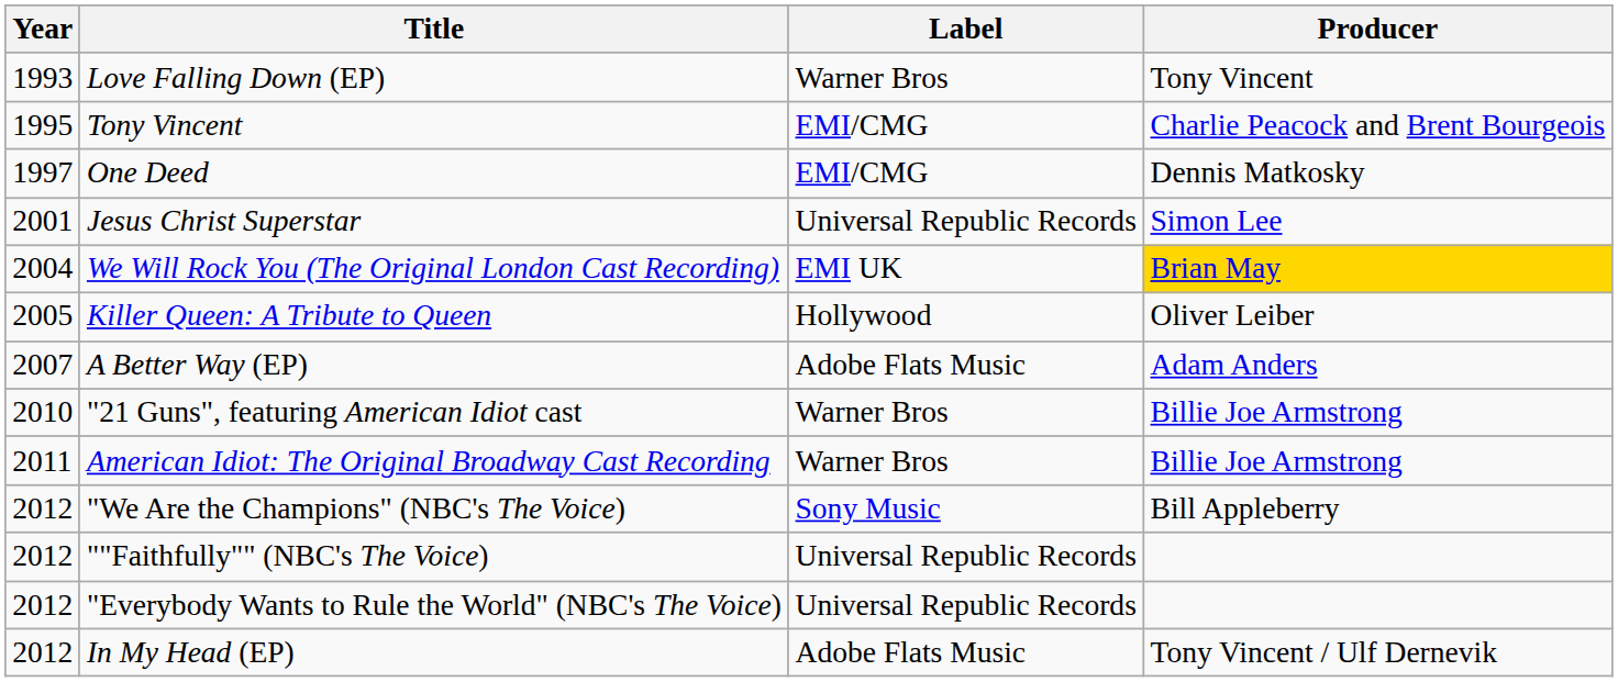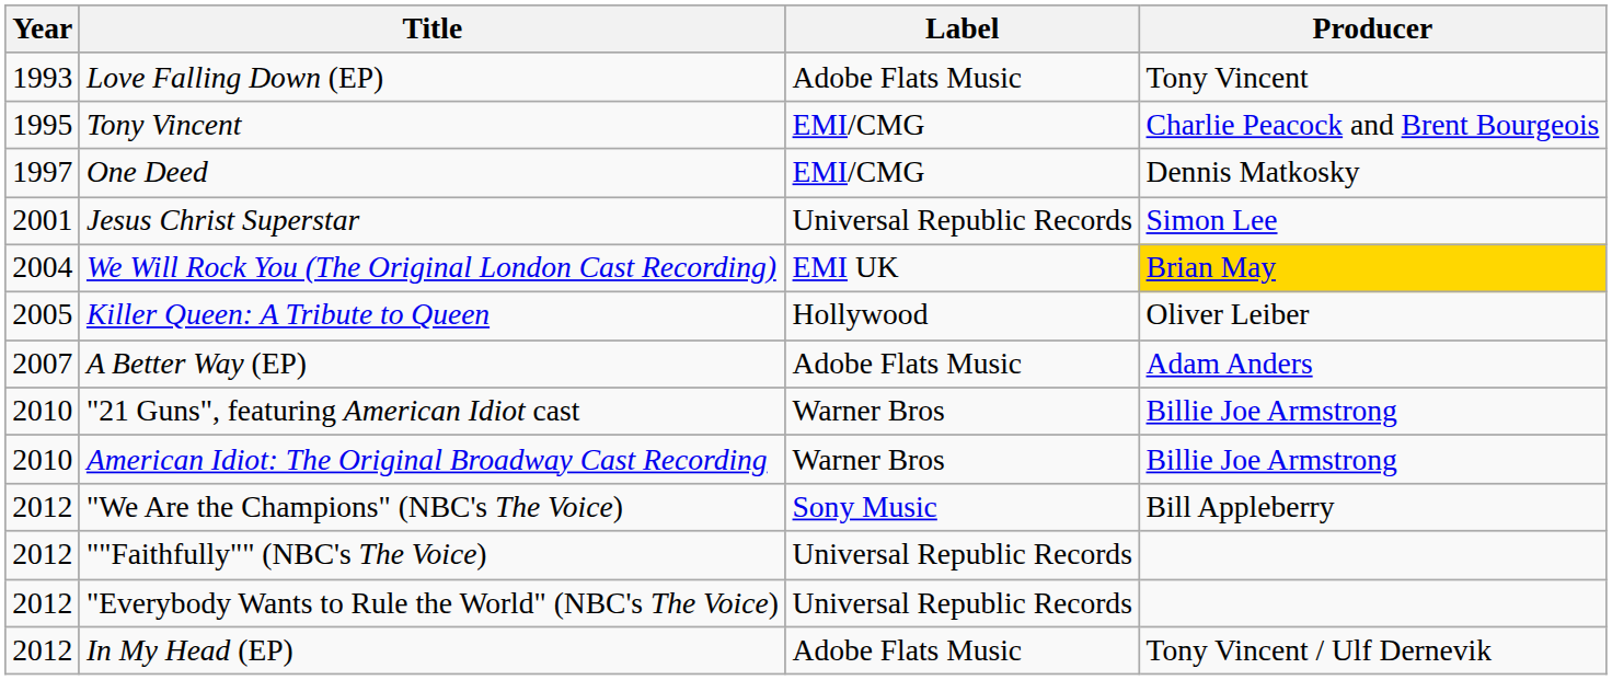 <table class="wikitable">
 <tr>
 <th>Year</th>
 <th>Title</th>
 <th>Label</th>
 <th>Producer</th>
 </tr>
 <tr>
 <td>1993</td>
 <td><em>Love Falling Down</em> (EP)</td>
-<td>Warner Bros</td>
+<td>Adobe Flats Music</td>
 <td>Tony Vincent</td>
 </tr>
 <tr>
 <td>1995</td>
 <td><em>Tony Vincent</em></td>
 <td><a href='#'>EMI</a>/CMG</td>
 <td><a href='#'>Charlie Peacock</a> and <a href='#'>Brent Bourgeois</a></td>
 </tr>
 <tr>
 <td>1997</td>
 <td><em>One Deed</em></td>
 <td><a href='#'>EMI</a>/CMG</td>
 <td>Dennis Matkosky</td>
 </tr>
 <tr>
 <td>2001</td>
 <td><em>Jesus Christ Superstar</em></td>
 <td>Universal Republic Records</td>
 <td><a href='#'>Simon Lee</a></td>
 </tr>
 <tr>
 <td>2004</td>
 <td><em><a href='#'>We Will Rock You (The Original London Cast Recording)</a></em></td>
 <td><a href='#'>EMI</a> UK</td>
 <td style="background: gold;"><a href='#'>Brian May</a></td>
 </tr>
 <tr>
 <td>2005</td>
 <td><em><a href='#'>Killer Queen: A Tribute to Queen</a></em></td>
 <td>Hollywood</td>
 <td>Oliver Leiber</td>
 </tr>
 <tr>
 <td>2007</td>
 <td><em>A Better Way</em> (EP)</td>
 <td>Adobe Flats Music</td>
 <td><a href='#'>Adam Anders</a></td>
 </tr>
 <tr>
 <td>2010</td>
 <td>"21 Guns", featuring <em>American Idiot</em> cast</td>
 <td>Warner Bros</td>
 <td><a href='#'>Billie Joe Armstrong</a></td>
 </tr>
 <tr>
-<td>2011</td>
+<td>2010</td>
 <td><em><a href='#'>American Idiot: The Original Broadway Cast Recording</a></em></td>
 <td>Warner Bros</td>
 <td><a href='#'>Billie Joe Armstrong</a></td>
 </tr>
 <tr>
 <td>2012</td>
 <td>"We Are the Champions" (NBC's <em>The Voice</em>)</td>
 <td><a href='#'>Sony Music</a></td>
 <td>Bill Appleberry</td>
 </tr>
 <tr>
 <td>2012</td>
 <td>""Faithfully"" (NBC's <em>The Voice</em>)</td>
 <td>Universal Republic Records</td>
 <td></td>
 </tr>
 <tr>
 <td>2012</td>
 <td>"Everybody Wants to Rule the World" (NBC's <em>The Voice</em>)</td>
 <td>Universal Republic Records</td>
 <td></td>
 </tr>
 <tr>
 <td>2012</td>
 <td><em>In My Head</em> (EP)</td>
 <td>Adobe Flats Music</td>
 <td>Tony Vincent / Ulf Dernevik</td>
 </tr>
 </table>
